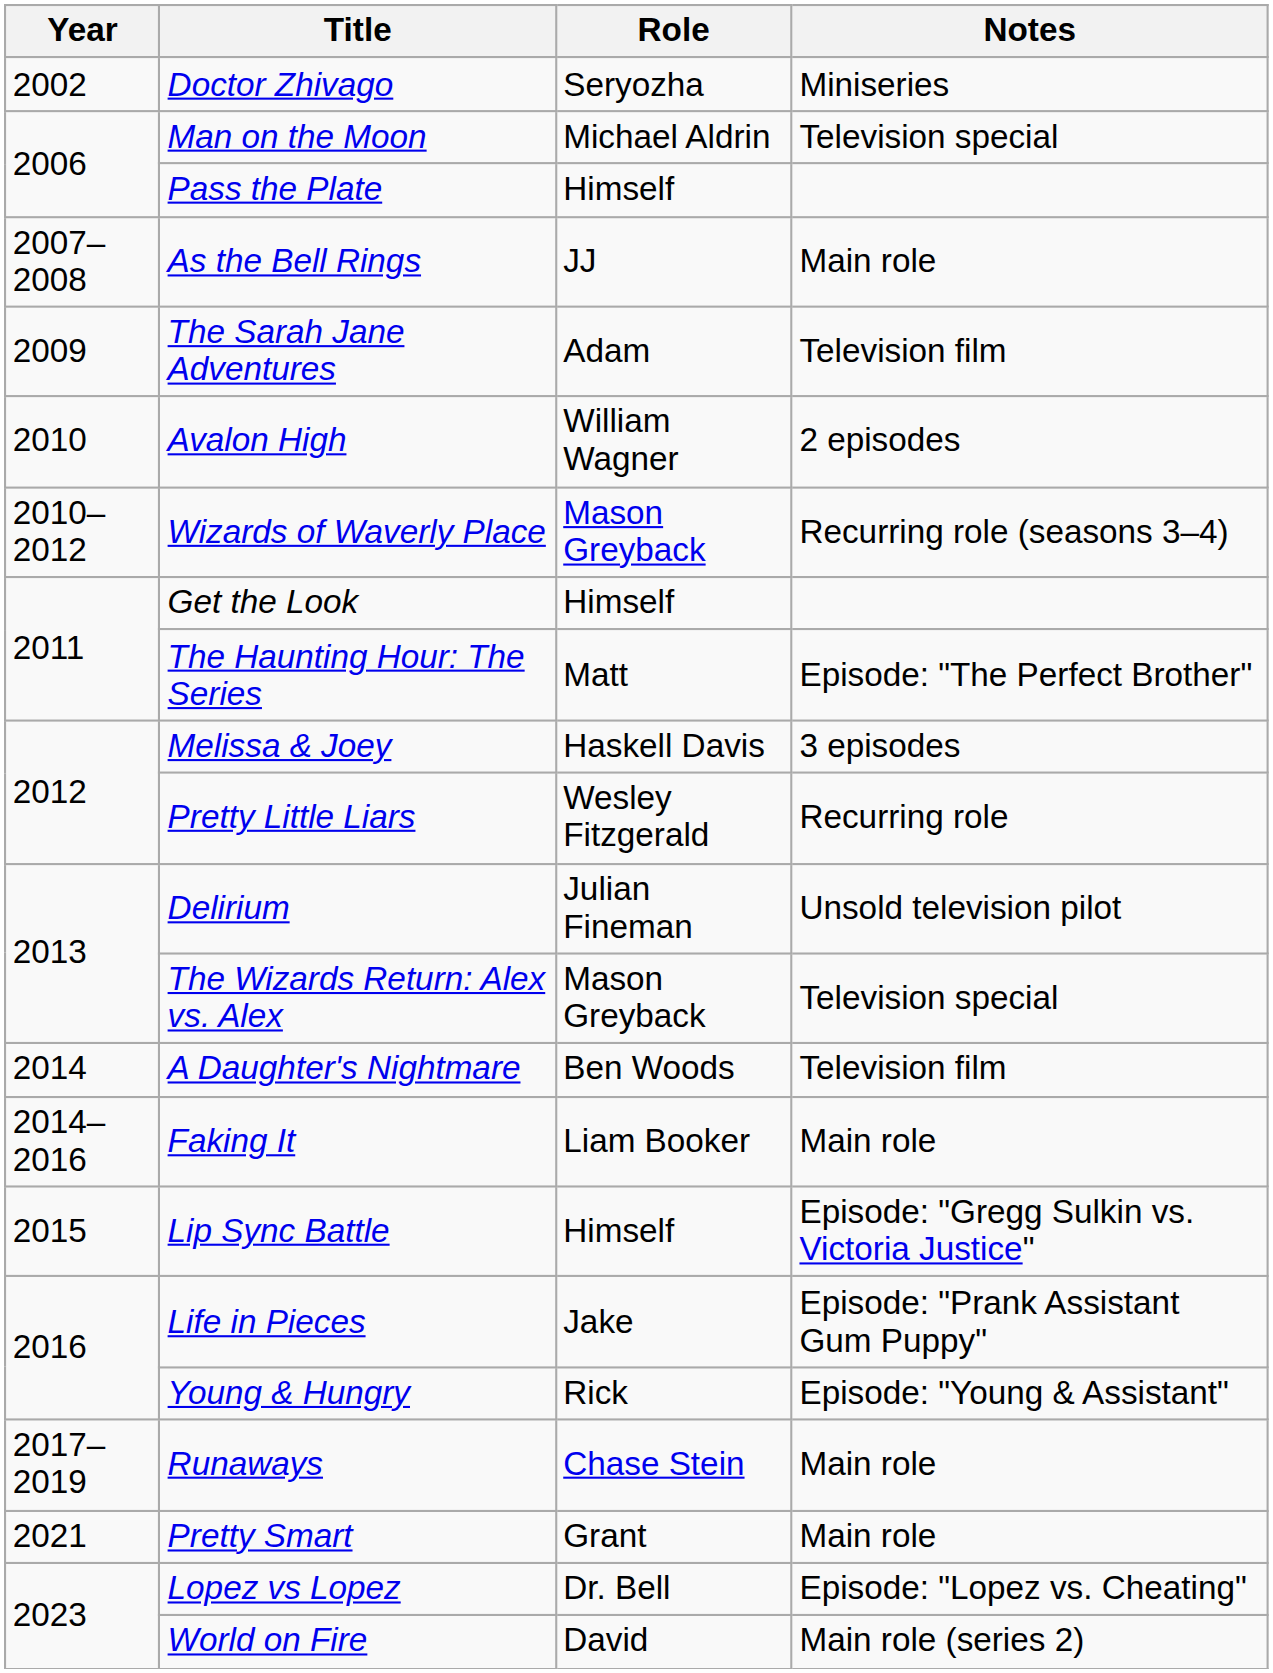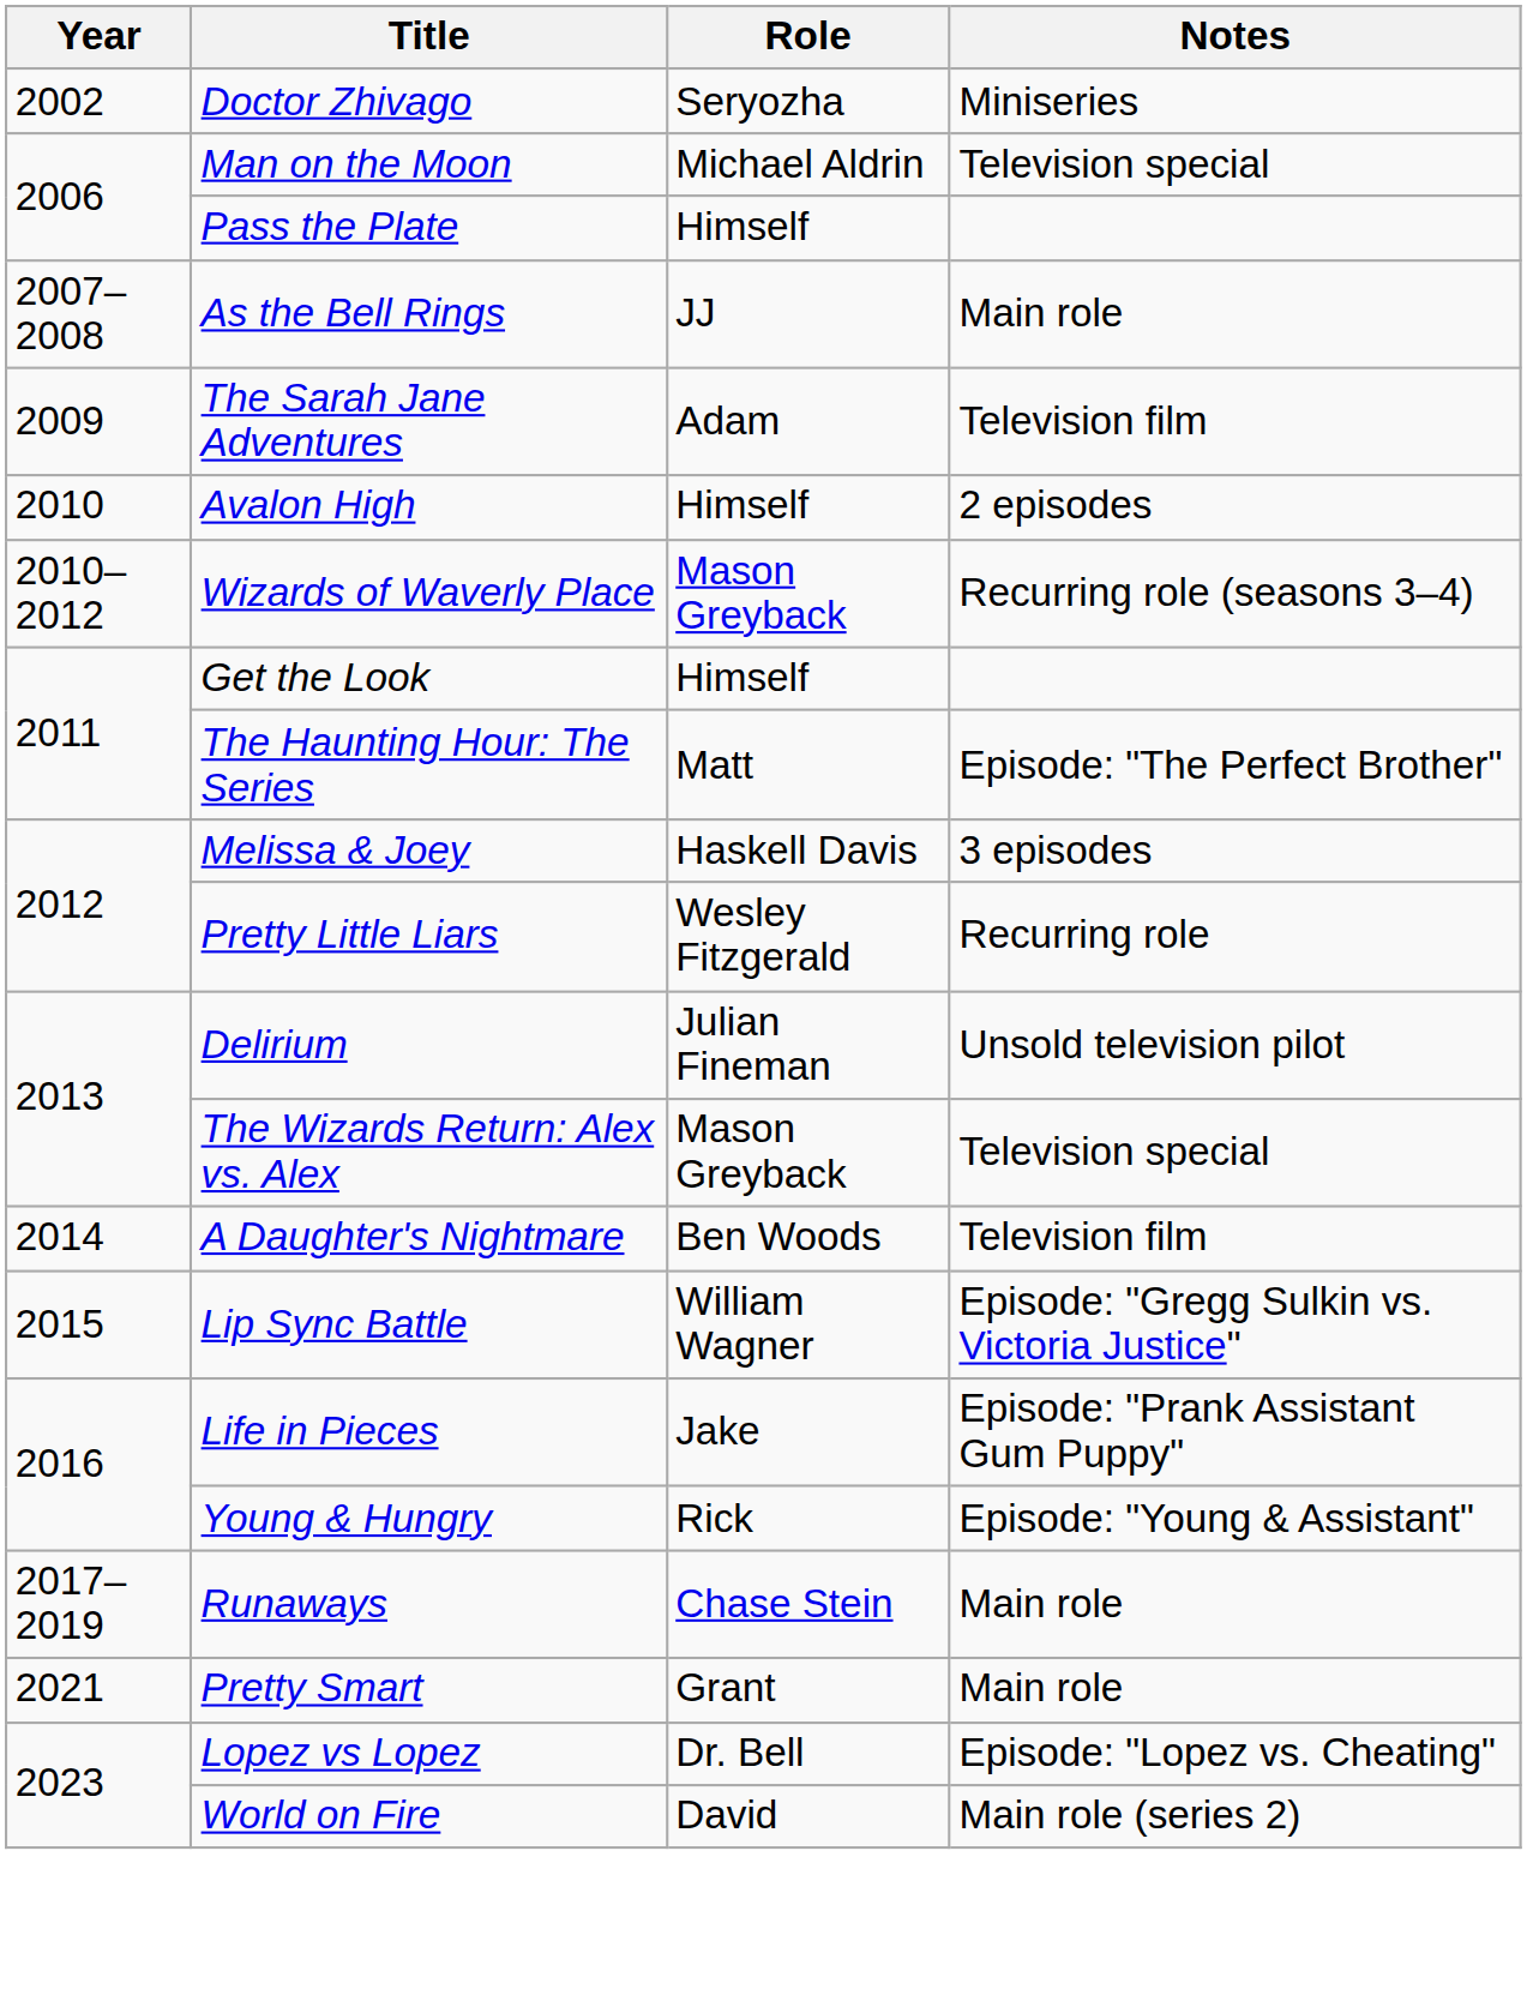 <table class="wikitable sortable">
 <tr>
 <th>Year</th>
 <th>Title</th>
 <th>Role</th>
 <th class="unsortable">Notes</th>
 </tr>
 <tr>
 <td>2002</td>
 <td><em><a href='#'>Doctor Zhivago</a></em></td>
 <td>Seryozha</td>
 <td>Miniseries</td>
 </tr>
 <tr>
 <td rowspan=2>2006</td>
 <td><em><a href='#'>Man on the Moon</a></em></td>
 <td>Michael Aldrin</td>
 <td>Television special</td>
 </tr>
 <tr>
 <td><em><a href='#'>Pass the Plate</a></em></td>
 <td>Himself</td>
 <td></td>
 </tr>
 <tr>
 <td>2007–2008</td>
 <td><em><a href='#'>As the Bell Rings</a></em></td>
 <td>JJ</td>
 <td>Main role</td>
 </tr>
 <tr>
 <td>2009</td>
 <td data-sort-value="Sarah Jane Adventures, The"><em><a href='#'>The Sarah Jane Adventures</a></em></td>
 <td>Adam</td>
 <td>Television film</td>
 </tr>
 <tr>
 <td>2010</td>
 <td><em><a href='#'>Avalon High</a></em></td>
-<td>William Wagner</td>
+<td>Himself</td>
 <td>2 episodes</td>
 </tr>
 <tr>
 <td>2010–2012</td>
 <td><em><a href='#'>Wizards of Waverly Place</a></em></td>
 <td><a href='#'>Mason Greyback</a></td>
 <td>Recurring role (seasons 3–4)</td>
 </tr>
 <tr>
 <td rowspan=2>2011</td>
 <td><em>Get the Look</em></td>
 <td>Himself</td>
 <td></td>
 </tr>
 <tr>
 <td data-sort-value="Haunting Hour: The Series, The"><em><a href='#'>The Haunting Hour: The Series</a></em></td>
 <td>Matt</td>
 <td>Episode: "The Perfect Brother"</td>
 </tr>
 <tr>
 <td rowspan=2>2012</td>
 <td><em><a href='#'>Melissa & Joey</a></em></td>
 <td>Haskell Davis</td>
 <td>3 episodes</td>
 </tr>
 <tr>
 <td><em><a href='#'>Pretty Little Liars</a></em></td>
 <td>Wesley Fitzgerald</td>
 <td>Recurring role</td>
 </tr>
 <tr>
 <td rowspan=2>2013</td>
 <td><em><a href='#'>Delirium</a></em></td>
 <td>Julian Fineman</td>
 <td>Unsold television pilot</td>
 </tr>
 <tr>
 <td data-sort-value="Wizards Return: Alex vs. Alex, The"><em><a href='#'>The Wizards Return: Alex vs. Alex</a></em></td>
 <td>Mason Greyback</td>
 <td>Television special</td>
 </tr>
 <tr>
 <td>2014</td>
 <td data-sort-value="Daughter's Nightmare, A"><em><a href='#'>A Daughter's Nightmare</a></em></td>
 <td>Ben Woods</td>
 <td>Television film</td>
 </tr>
 <tr>
-<td>2014–2016</td>
-<td><em><a href='#'>Faking It</a></em></td>
-<td>Liam Booker</td>
-<td>Main role</td>
-</tr>
-<tr>
 <td>2015</td>
 <td><em><a href='#'>Lip Sync Battle</a></em></td>
-<td>Himself</td>
+<td>William Wagner</td>
 <td>Episode: "Gregg Sulkin vs. <a href='#'>Victoria Justice</a>"</td>
 </tr>
 <tr>
 <td rowspan=2>2016</td>
 <td><em><a href='#'>Life in Pieces</a></em></td>
 <td>Jake</td>
 <td>Episode: "Prank Assistant Gum Puppy"</td>
 </tr>
 <tr>
 <td><em><a href='#'>Young & Hungry</a></em></td>
 <td>Rick</td>
 <td>Episode: "Young & Assistant"</td>
 </tr>
 <tr>
 <td>2017–2019</td>
 <td><em><a href='#'>Runaways</a></em></td>
 <td><a href='#'>Chase Stein</a></td>
 <td>Main role</td>
 </tr>
 <tr>
 <td>2021</td>
 <td><em><a href='#'>Pretty Smart</a></em></td>
 <td>Grant</td>
 <td>Main role</td>
 </tr>
 <tr>
 <td rowspan="2">2023</td>
 <td><em><a href='#'>Lopez vs Lopez</a></em></td>
 <td>Dr. Bell</td>
 <td>Episode: "Lopez vs. Cheating"</td>
 </tr>
 <tr>
 <td><em><a href='#'>World on Fire</a></em></td>
 <td>David</td>
 <td>Main role (series 2)</td>
 </tr>
 </table>
